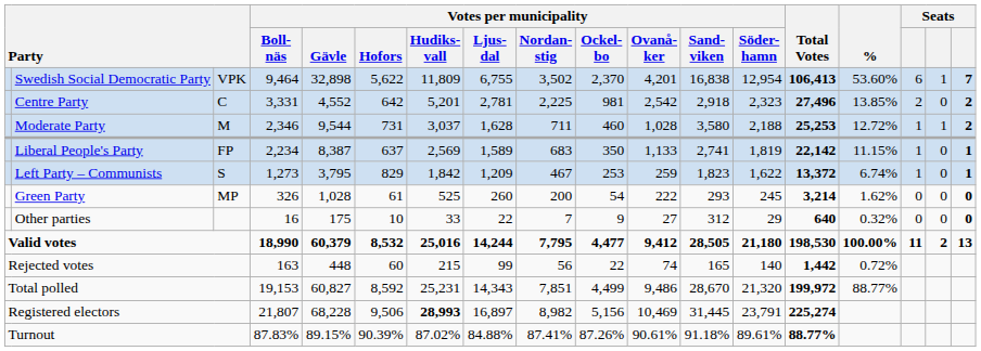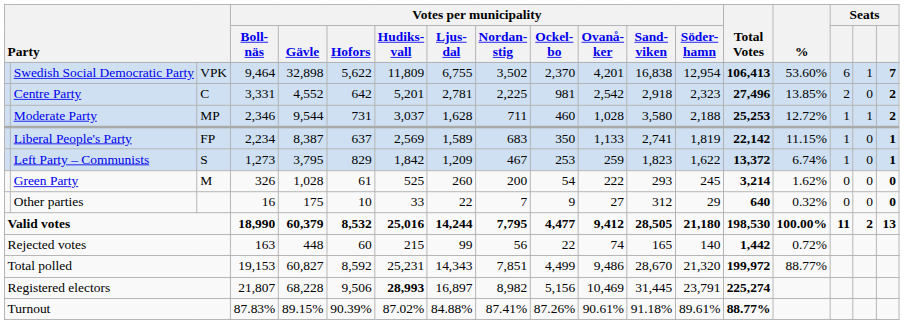 <table class="wikitable" border="1" style="text-align:right;">
 <tr>
 <th style="text-align:left;" valign=bottom rowspan=2 colspan=3>Party</th>
 <th colspan=10>Votes per municipality</th>
 <th align=center valign=bottom rowspan=2 width="50">Total Votes</th>
 <th align=center valign=bottom rowspan=2 width="50">%</th>
 <th colspan=3>Seats</th>
 </tr>
 <tr>
 <th align=center valign=bottom width="50"><a href='#'>Boll- näs</a></th>
 <th align=center valign=bottom width="50"><a href='#'>Gävle</a></th>
 <th align=center valign=bottom width="50"><a href='#'>Hofors</a></th>
 <th align=center valign=bottom width="50"><a href='#'>Hudiks- vall</a></th>
 <th align=center valign=bottom width="50"><a href='#'>Ljus- dal</a></th>
 <th align=center valign=bottom width="50"><a href='#'>Nordan- stig</a></th>
 <th align=center valign=bottom width="50"><a href='#'>Ockel- bo</a></th>
 <th align=center valign=bottom width="50"><a href='#'>Ovanå- ker</a></th>
 <th align=center valign=bottom width="50"><a href='#'>Sand- viken</a></th>
 <th align=center valign=bottom width="50"><a href='#'>Söder- hamn</a></th>
 <th align=center valign=bottom width="20"><small></small></th>
 <th align=center valign=bottom width="20"><small><a href='#'></a></small></th>
 <th align=center valign=bottom width="20"><small></small></th>
 </tr>
 <tr style="background:#CEE0F2;">
 <td></td>
 <td align=left style="white-space: nowrap;"><a href='#'>Swedish Social Democratic Party</a></td>
 <td align=left>VPK</td>
 <td>9,464</td>
 <td>32,898</td>
 <td>5,622</td>
 <td>11,809</td>
 <td>6,755</td>
 <td>3,502</td>
 <td>2,370</td>
 <td>4,201</td>
 <td>16,838</td>
 <td>12,954</td>
 <td><strong>106,413</strong></td>
 <td>53.60%</td>
 <td>6</td>
 <td>1</td>
 <td><strong>7</strong></td>
 </tr>
 <tr style="background:#CEE0F2;">
 <td></td>
 <td align=left><a href='#'>Centre Party</a></td>
 <td align=left>C</td>
 <td>3,331</td>
 <td>4,552</td>
 <td>642</td>
 <td>5,201</td>
 <td>2,781</td>
 <td>2,225</td>
 <td>981</td>
 <td>2,542</td>
 <td>2,918</td>
 <td>2,323</td>
 <td><strong>27,496</strong></td>
 <td>13.85%</td>
 <td>2</td>
 <td>0</td>
 <td><strong>2</strong></td>
 </tr>
 <tr style="background:#CEE0F2;">
 <td></td>
 <td align=left><a href='#'>Moderate Party</a></td>
-<td align=left>M</td>
+<td align=left>MP</td>
 <td>2,346</td>
 <td>9,544</td>
 <td>731</td>
 <td>3,037</td>
 <td>1,628</td>
 <td>711</td>
 <td>460</td>
 <td>1,028</td>
 <td>3,580</td>
 <td>2,188</td>
 <td><strong>25,253</strong></td>
 <td>12.72%</td>
 <td>1</td>
 <td>1</td>
 <td><strong>2</strong></td>
 </tr>
 <tr style="background:#CEE0F2; border-top:3px solid darkgray;">
 <td></td>
 <td align=left><a href='#'>Liberal People's Party</a></td>
 <td align=left>FP</td>
 <td>2,234</td>
 <td>8,387</td>
 <td>637</td>
 <td>2,569</td>
 <td>1,589</td>
 <td>683</td>
 <td>350</td>
 <td>1,133</td>
 <td>2,741</td>
 <td>1,819</td>
 <td><strong>22,142</strong></td>
 <td>11.15%</td>
 <td>1</td>
 <td>0</td>
 <td><strong>1</strong></td>
 </tr>
 <tr style="background:#CEE0F2;">
 <td></td>
 <td align=left><a href='#'>Left Party – Communists</a></td>
 <td align=left>S</td>
 <td>1,273</td>
 <td>3,795</td>
 <td>829</td>
 <td>1,842</td>
 <td>1,209</td>
 <td>467</td>
 <td>253</td>
 <td>259</td>
 <td>1,823</td>
 <td>1,622</td>
 <td><strong>13,372</strong></td>
 <td>6.74%</td>
 <td>1</td>
 <td>0</td>
 <td><strong>1</strong></td>
 </tr>
 <tr>
 <td></td>
 <td align=left><a href='#'>Green Party</a></td>
-<td align=left>MP</td>
+<td align=left>M</td>
 <td>326</td>
 <td>1,028</td>
 <td>61</td>
 <td>525</td>
 <td>260</td>
 <td>200</td>
 <td>54</td>
 <td>222</td>
 <td>293</td>
 <td>245</td>
 <td><strong>3,214</strong></td>
 <td>1.62%</td>
 <td>0</td>
 <td>0</td>
 <td><strong>0</strong></td>
 </tr>
 <tr>
 <td></td>
 <td align=left>Other parties</td>
 <td></td>
 <td>16</td>
 <td>175</td>
 <td>10</td>
 <td>33</td>
 <td>22</td>
 <td>7</td>
 <td>9</td>
 <td>27</td>
 <td>312</td>
 <td>29</td>
 <td><strong>640</strong></td>
 <td>0.32%</td>
 <td>0</td>
 <td>0</td>
 <td><strong>0</strong></td>
 </tr>
 <tr style="font-weight:bold">
 <td align=left colspan=3>Valid votes</td>
 <td>18,990</td>
 <td>60,379</td>
 <td>8,532</td>
 <td>25,016</td>
 <td>14,244</td>
 <td>7,795</td>
 <td>4,477</td>
 <td>9,412</td>
 <td>28,505</td>
 <td>21,180</td>
 <td>198,530</td>
 <td>100.00%</td>
 <td>11</td>
 <td>2</td>
 <td>13</td>
 </tr>
 <tr>
 <td align=left colspan=3>Rejected votes</td>
 <td>163</td>
 <td>448</td>
 <td>60</td>
 <td>215</td>
 <td>99</td>
 <td>56</td>
 <td>22</td>
 <td>74</td>
 <td>165</td>
 <td>140</td>
 <td><strong>1,442</strong></td>
 <td>0.72%</td>
 <td></td>
 <td></td>
 <td></td>
 </tr>
 <tr>
 <td align=left colspan=3>Total polled</td>
 <td>19,153</td>
 <td>60,827</td>
 <td>8,592</td>
 <td>25,231</td>
 <td>14,343</td>
 <td>7,851</td>
 <td>4,499</td>
 <td>9,486</td>
 <td>28,670</td>
 <td>21,320</td>
 <td><strong>199,972</strong></td>
 <td>88.77%</td>
 <td></td>
 <td></td>
 <td></td>
 </tr>
 <tr>
 <td align=left colspan=3>Registered electors</td>
 <td>21,807</td>
 <td>68,228</td>
 <td>9,506</td>
 <td><strong>28,993</strong></td>
 <td>16,897</td>
 <td>8,982</td>
 <td>5,156</td>
 <td>10,469</td>
 <td>31,445</td>
 <td>23,791</td>
 <td><strong>225,274</strong></td>
 <td></td>
 <td></td>
 <td></td>
 <td></td>
 </tr>
 <tr>
 <td align=left colspan=3>Turnout</td>
 <td>87.83%</td>
 <td>89.15%</td>
 <td>90.39%</td>
 <td>87.02%</td>
 <td>84.88%</td>
 <td>87.41%</td>
 <td>87.26%</td>
 <td>90.61%</td>
 <td>91.18%</td>
 <td>89.61%</td>
 <td><strong>88.77%</strong></td>
 <td></td>
 <td></td>
 <td></td>
 <td></td>
 </tr>
 </table>
